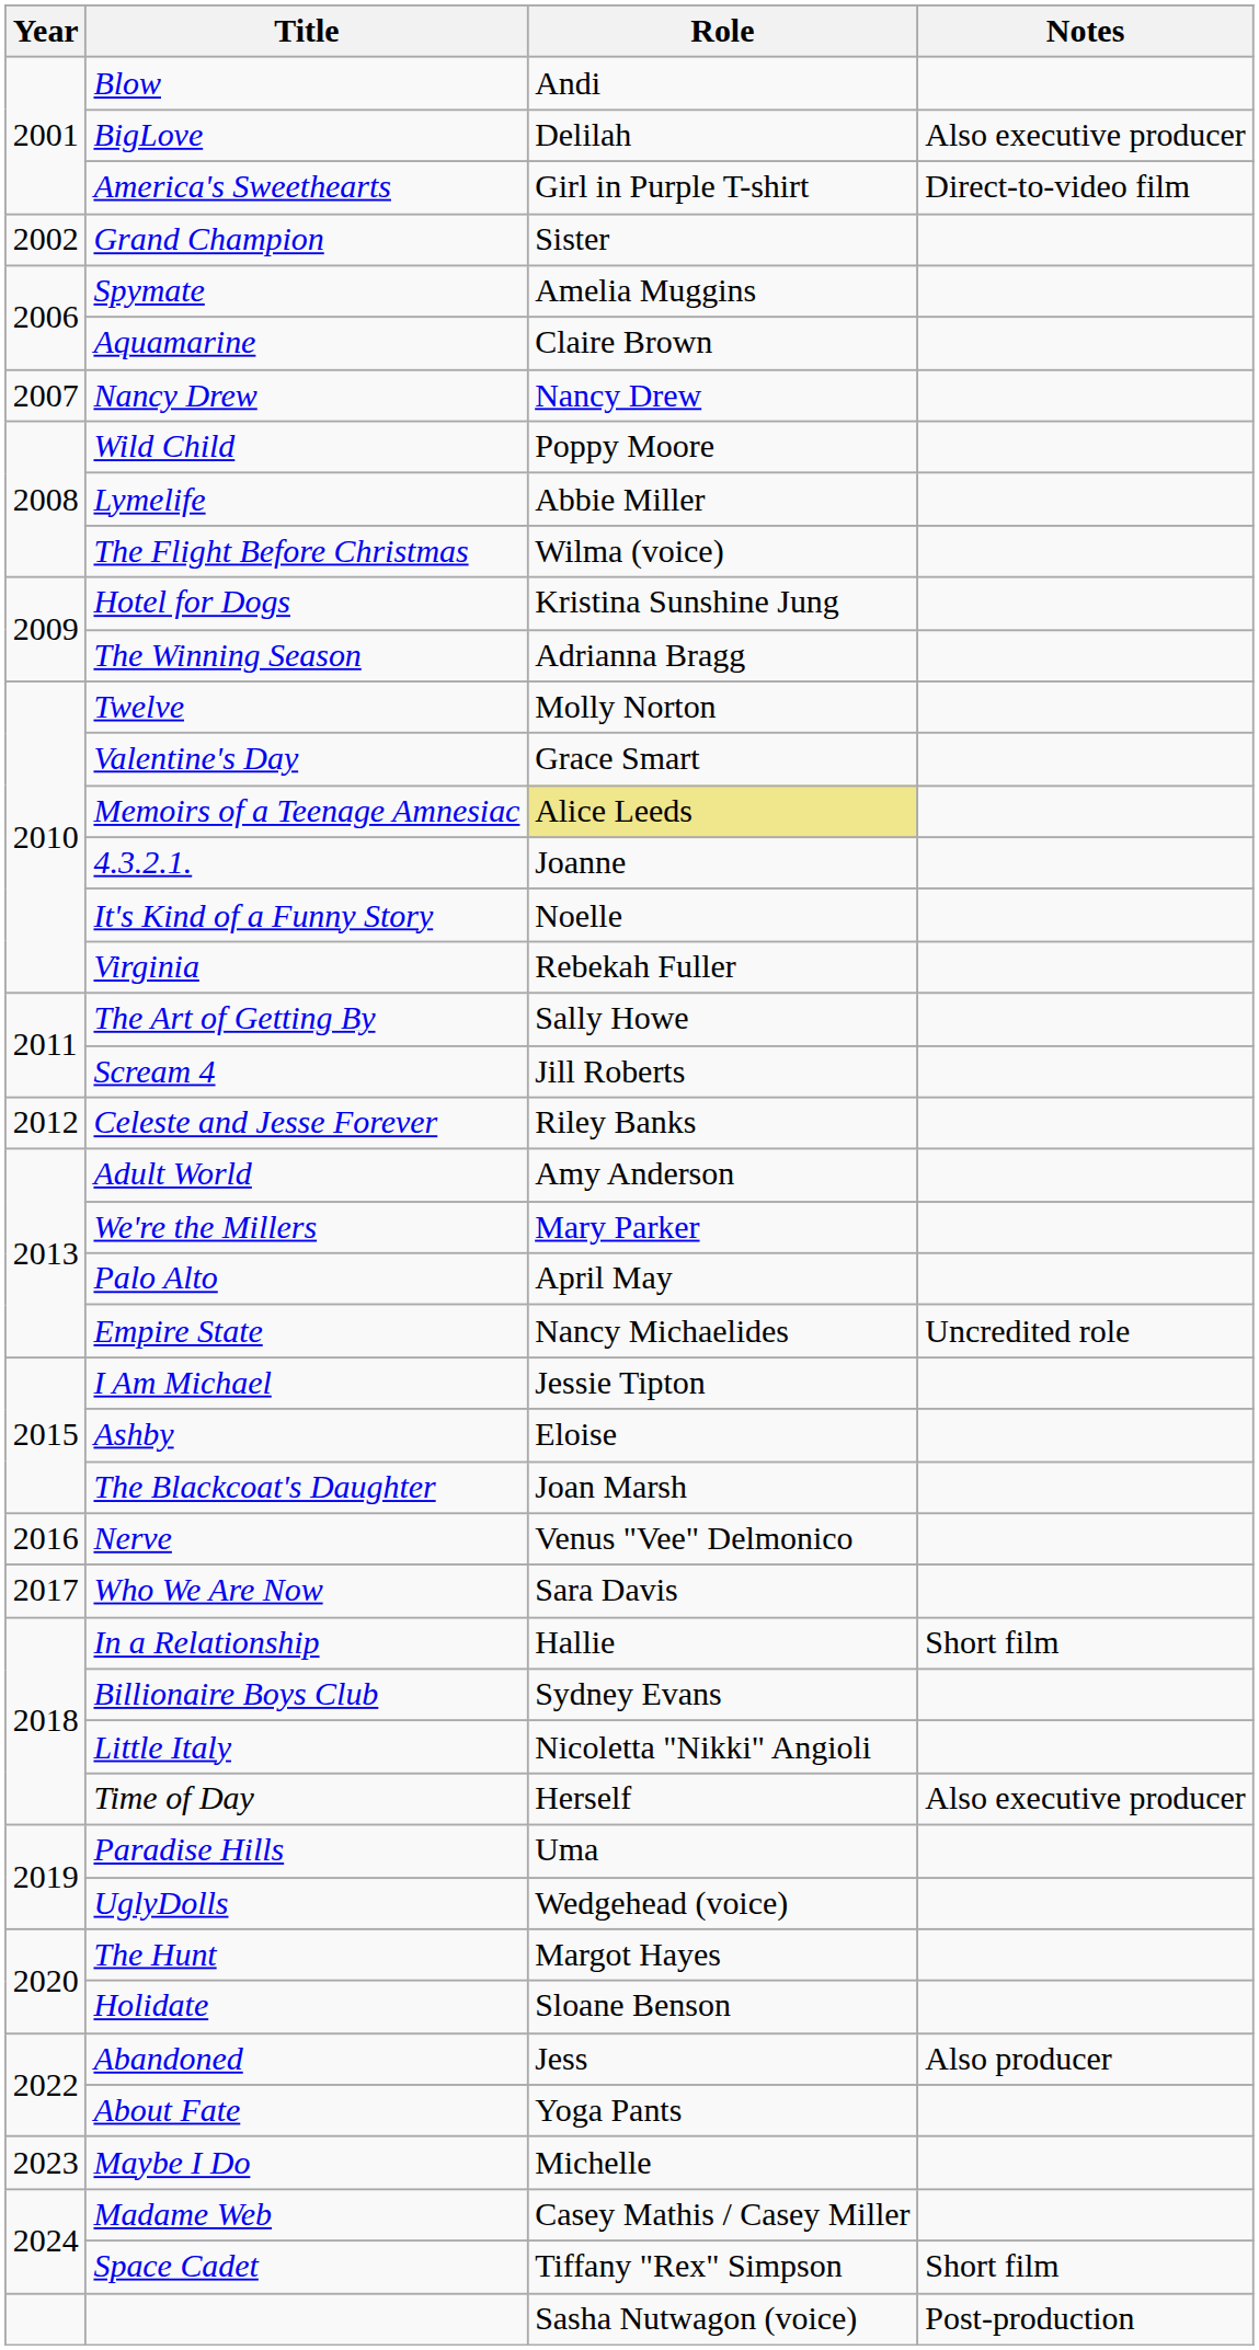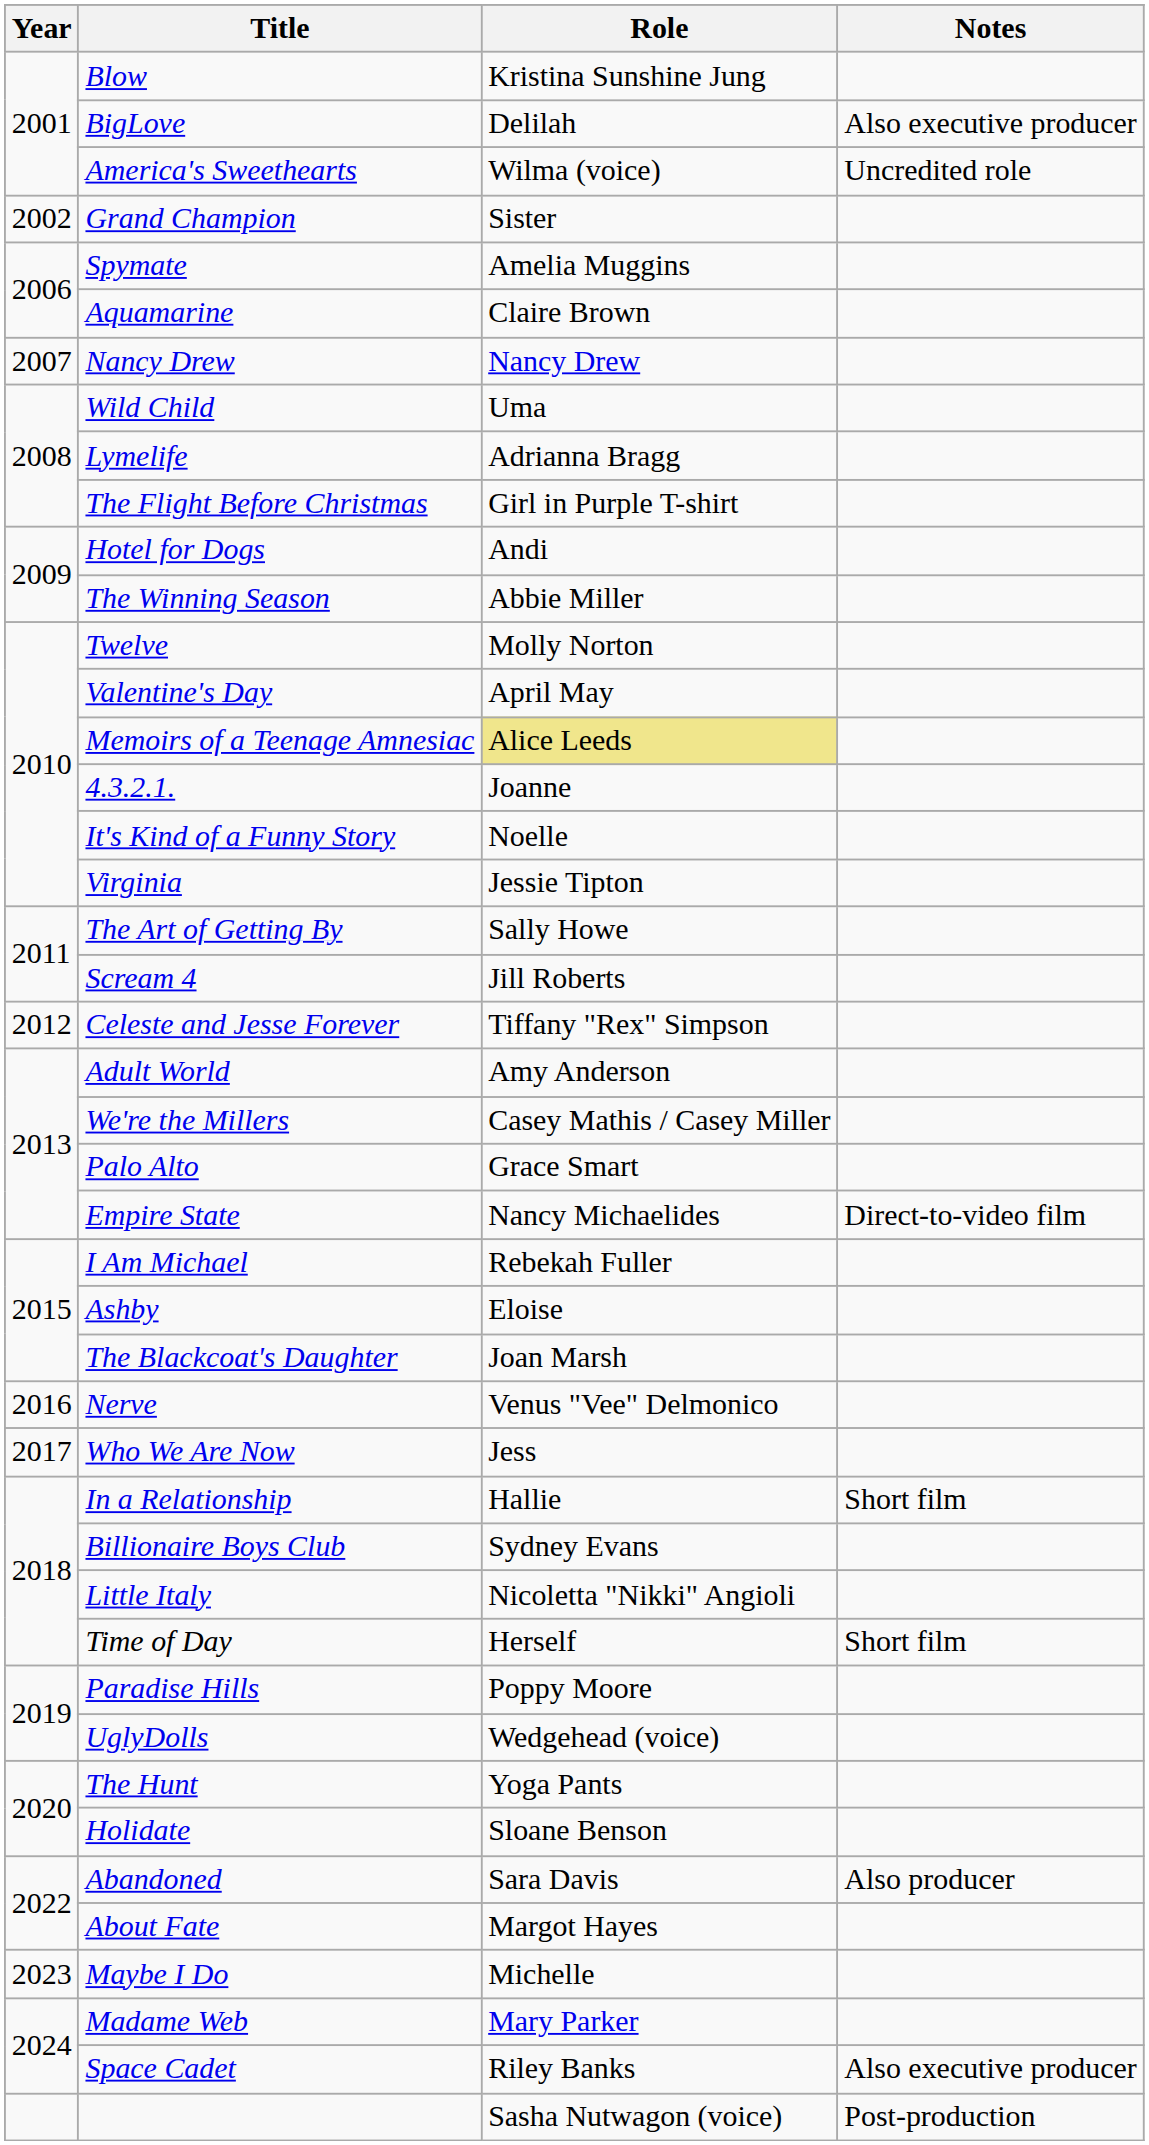 <table class="wikitable sortable">
 <tr>
 <th scope="col">Year</th>
 <th scope="col">Title</th>
 <th scope="col">Role</th>
 <th scope="col" class="unsortable">Notes</th>
 </tr>
 <tr>
 <td rowspan="3">2001</td>
 <td><em><a href='#'>Blow</a></em></td>
-<td>Andi</td>
+<td>Kristina Sunshine Jung</td>
 <td></td>
 </tr>
 <tr>
 <td><em><a href='#'>BigLove</a></em></td>
 <td>Delilah</td>
 <td>Also executive producer</td>
 </tr>
 <tr>
 <td><em><a href='#'>America's Sweethearts</a></em></td>
-<td>Girl in Purple T-shirt</td>
-<td>Direct-to-video film</td>
+<td>Wilma (voice)</td>
+<td>Uncredited role</td>
 </tr>
 <tr>
 <td>2002</td>
 <td><em><a href='#'>Grand Champion</a></em></td>
 <td>Sister</td>
 <td></td>
 </tr>
 <tr>
 <td rowspan="2">2006</td>
 <td><em><a href='#'>Spymate</a></em></td>
 <td>Amelia Muggins</td>
 <td></td>
 </tr>
 <tr>
 <td><em><a href='#'>Aquamarine</a></em></td>
 <td>Claire Brown</td>
 <td></td>
 </tr>
 <tr>
 <td>2007</td>
 <td><em><a href='#'>Nancy Drew</a></em></td>
 <td><a href='#'>Nancy Drew</a></td>
 <td></td>
 </tr>
 <tr>
 <td rowspan="3">2008</td>
 <td><em><a href='#'>Wild Child</a></em></td>
-<td>Poppy Moore</td>
+<td>Uma</td>
 <td></td>
 </tr>
 <tr>
 <td><em><a href='#'>Lymelife</a></em></td>
-<td>Abbie Miller</td>
+<td>Adrianna Bragg</td>
 <td></td>
 </tr>
 <tr>
 <td><em><a href='#'>The Flight Before Christmas</a></em></td>
-<td>Wilma (voice)</td>
+<td>Girl in Purple T-shirt</td>
 <td></td>
 </tr>
 <tr>
 <td rowspan="2">2009</td>
 <td><em><a href='#'>Hotel for Dogs</a></em></td>
-<td>Kristina Sunshine Jung</td>
+<td>Andi</td>
 <td></td>
 </tr>
 <tr>
 <td><em><a href='#'>The Winning Season</a></em></td>
-<td>Adrianna Bragg</td>
+<td>Abbie Miller</td>
 <td></td>
 </tr>
 <tr>
 <td rowspan="6">2010</td>
 <td><em><a href='#'>Twelve</a></em></td>
 <td>Molly Norton</td>
 <td></td>
 </tr>
 <tr>
 <td><em><a href='#'>Valentine's Day</a></em></td>
-<td>Grace Smart</td>
+<td>April May</td>
 <td></td>
 </tr>
 <tr>
 <td><em><a href='#'>Memoirs of a Teenage Amnesiac</a></em></td>
 <td style="background: khaki;">Alice Leeds</td>
 <td></td>
 </tr>
 <tr>
 <td><em><a href='#'>4.3.2.1.</a></em></td>
 <td>Joanne</td>
 <td></td>
 </tr>
 <tr>
 <td><em><a href='#'>It's Kind of a Funny Story</a></em></td>
 <td>Noelle</td>
 <td></td>
 </tr>
 <tr>
 <td><em><a href='#'>Virginia</a></em></td>
-<td>Rebekah Fuller</td>
+<td>Jessie Tipton</td>
 <td></td>
 </tr>
 <tr>
 <td rowspan="2">2011</td>
 <td><em><a href='#'>The Art of Getting By</a></em></td>
 <td>Sally Howe</td>
 <td></td>
 </tr>
 <tr>
 <td><em><a href='#'>Scream 4</a></em></td>
 <td>Jill Roberts</td>
 <td></td>
 </tr>
 <tr>
 <td>2012</td>
 <td><em><a href='#'>Celeste and Jesse Forever</a></em></td>
-<td>Riley Banks</td>
+<td>Tiffany "Rex" Simpson</td>
 <td></td>
 </tr>
 <tr>
 <td rowspan="4">2013</td>
 <td><em><a href='#'>Adult World</a></em></td>
 <td>Amy Anderson</td>
 <td></td>
 </tr>
 <tr>
 <td><em><a href='#'>We're the Millers</a></em></td>
-<td><a href='#'>Mary Parker</a></td>
+<td>Casey Mathis / Casey Miller</td>
 <td></td>
 </tr>
 <tr>
 <td><em><a href='#'>Palo Alto</a></em></td>
-<td>April May</td>
+<td>Grace Smart</td>
 <td></td>
 </tr>
 <tr>
 <td><em><a href='#'>Empire State</a></em></td>
 <td>Nancy Michaelides</td>
-<td>Uncredited role</td>
+<td>Direct-to-video film</td>
 </tr>
 <tr>
 <td rowspan="3">2015</td>
 <td><em><a href='#'>I Am Michael</a></em></td>
-<td>Jessie Tipton</td>
+<td>Rebekah Fuller</td>
 <td></td>
 </tr>
 <tr>
 <td><em><a href='#'>Ashby</a></em></td>
 <td>Eloise</td>
 <td></td>
 </tr>
 <tr>
 <td><em><a href='#'>The Blackcoat's Daughter</a></em></td>
 <td>Joan Marsh</td>
 <td></td>
 </tr>
 <tr>
 <td>2016</td>
 <td><em><a href='#'>Nerve</a></em></td>
 <td>Venus "Vee" Delmonico</td>
 <td></td>
 </tr>
 <tr>
 <td>2017</td>
 <td><em><a href='#'>Who We Are Now</a></em></td>
-<td>Sara Davis</td>
+<td>Jess</td>
 <td></td>
 </tr>
 <tr>
 <td rowspan="4">2018</td>
 <td><em><a href='#'>In a Relationship</a></em></td>
 <td>Hallie</td>
 <td>Short film</td>
 </tr>
 <tr>
 <td><em><a href='#'>Billionaire Boys Club</a></em></td>
 <td>Sydney Evans</td>
 <td></td>
 </tr>
 <tr>
 <td><em><a href='#'>Little Italy</a></em></td>
 <td>Nicoletta "Nikki" Angioli</td>
 <td></td>
 </tr>
 <tr>
 <td><em>Time of Day</em></td>
 <td>Herself</td>
-<td>Also executive producer</td>
+<td>Short film</td>
 </tr>
 <tr>
 <td rowspan="2">2019</td>
 <td><em><a href='#'>Paradise Hills</a></em></td>
-<td>Uma</td>
+<td>Poppy Moore</td>
 <td></td>
 </tr>
 <tr>
 <td><em><a href='#'>UglyDolls</a></em></td>
 <td>Wedgehead (voice)</td>
 <td></td>
 </tr>
 <tr>
 <td rowspan="2">2020</td>
 <td><em><a href='#'>The Hunt</a></em></td>
-<td>Margot Hayes</td>
+<td>Yoga Pants</td>
 <td></td>
 </tr>
 <tr>
 <td><em><a href='#'>Holidate</a></em></td>
 <td>Sloane Benson</td>
 <td></td>
 </tr>
 <tr>
 <td rowspan="2">2022</td>
 <td><em><a href='#'>Abandoned</a></em></td>
-<td>Jess</td>
+<td>Sara Davis</td>
 <td>Also producer</td>
 </tr>
 <tr>
 <td><em><a href='#'>About Fate</a></em></td>
-<td>Yoga Pants</td>
+<td>Margot Hayes</td>
 <td></td>
 </tr>
 <tr>
 <td>2023</td>
 <td><em><a href='#'>Maybe I Do</a></em></td>
 <td>Michelle</td>
 <td></td>
 </tr>
 <tr>
 <td rowspan="2">2024</td>
 <td><em><a href='#'>Madame Web</a></em></td>
-<td>Casey Mathis / Casey Miller</td>
+<td><a href='#'>Mary Parker</a></td>
 <td></td>
 </tr>
 <tr>
 <td><em><a href='#'>Space Cadet</a></em></td>
-<td>Tiffany "Rex" Simpson</td>
-<td>Short film</td>
+<td>Riley Banks</td>
+<td>Also executive producer</td>
 </tr>
 <tr>
 <td></td>
 <td></td>
 <td>Sasha Nutwagon (voice)</td>
 <td>Post-production</td>
 </tr>
 </table>
